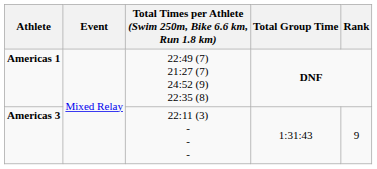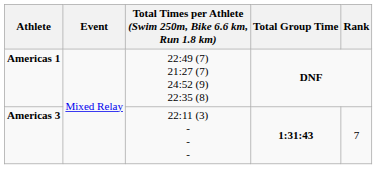 <table class="wikitable" style="font-size:90%;">
 <tr>
 <th>Athlete</th>
 <th>Event</th>
 <th>Total Times per Athlete <br> <em>(Swim 250m, Bike 6.6 km, <br> Run 1.8 km)</em></th>
 <th>Total Group Time</th>
 <th>Rank</th>
 </tr>
 <tr align=center>
 <td align=left><strong>Americas 1</strong><br><br><br><br></td>
 <td rowspan=2 align=left><a href='#'>Mixed Relay</a></td>
 <td valign=bottom>22:49 (7)<br>21:27 (7)<br>24:52 (9)<br>22:35 (8)</td>
 <td colspan=2><strong>DNF</strong></td>
 </tr>
 <tr align=center>
 <td align=left><strong>Americas 3</strong><br><br><br><br></td>
 <td valign=bottom>22:11 (3)<br>-<br>-<br>-</td>
-<td>1:31:43</td>
-<td>9</td>
+<td><strong>1:31:43</strong></td>
+<td>7</td>
 </tr>
 </table>
